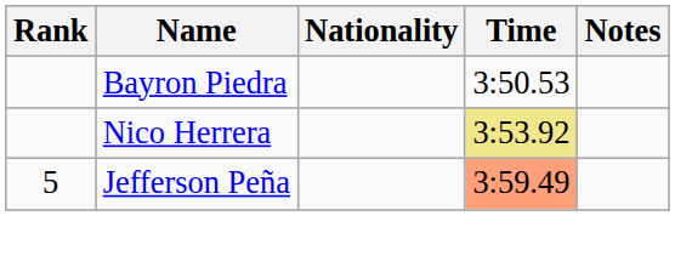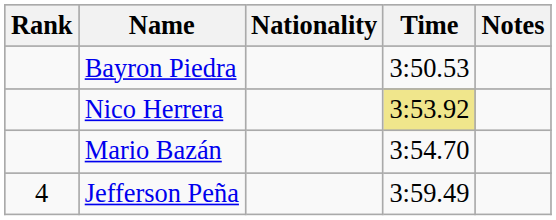 <table class="wikitable sortable" style="text-align:center">
 <tr>
 <th>Rank</th>
 <th>Name</th>
 <th>Nationality</th>
 <th>Time</th>
 <th>Notes</th>
 </tr>
 <tr>
 <td></td>
 <td align=left><a href='#'>Bayron Piedra</a></td>
 <td align=left></td>
 <td>3:50.53</td>
 <td></td>
 </tr>
 <tr>
 <td></td>
 <td align=left><a href='#'>Nico Herrera</a></td>
 <td align=left></td>
 <td style="background: khaki;">3:53.92</td>
 <td></td>
 </tr>
 <tr>
-<td>5</td>
+<td></td>
+<td align=left><a href='#'>Mario Bazán</a></td>
+<td align=left></td>
+<td>3:54.70</td>
+<td></td>
+</tr>
+<tr>
+<td>4</td>
 <td align=left><a href='#'>Jefferson Peña</a></td>
 <td align=left></td>
-<td style="background: lightsalmon;">3:59.49</td>
+<td>3:59.49</td>
 <td></td>
 </tr>
 </table>
